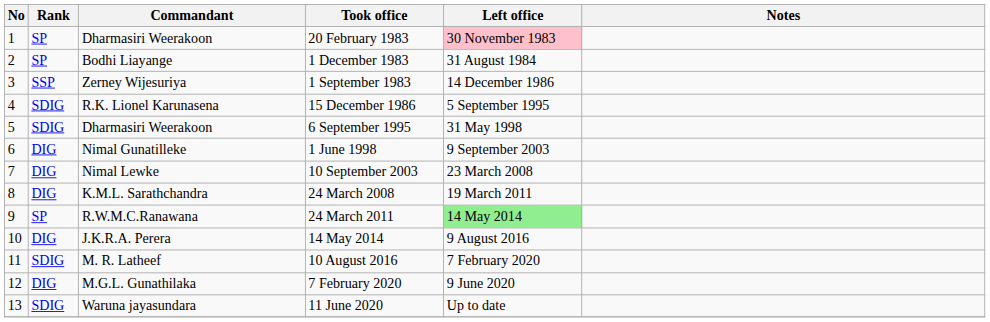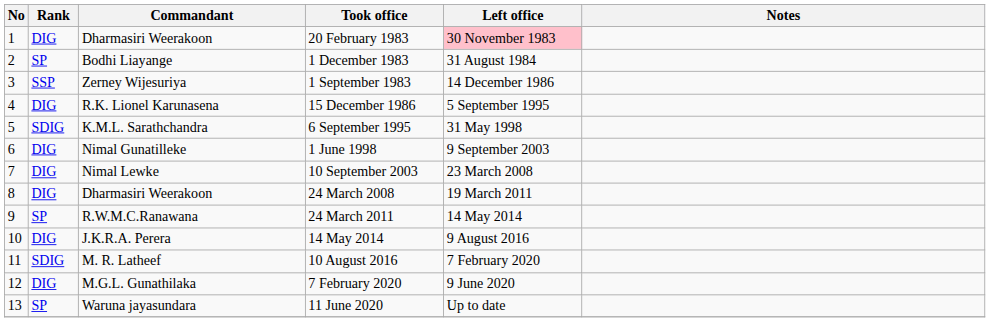 <table class="wikitable " border="1" style="border-collapse: collapse;">
 <tr bgcolor=lavender>
 <th>No</th>
 <th width=50px>Rank</th>
 <th width=250px>Commandant</th>
 <th width=150px>Took office</th>
 <th width=150px>Left office</th>
 <th width= 450px>Notes</th>
 </tr>
 <tr>
 <td>1</td>
-<td><a href='#'>SP</a></td>
+<td><a href='#'>DIG</a></td>
 <td>Dharmasiri Weerakoon</td>
 <td>20 February 1983</td>
 <td style="background: pink;">30 November 1983</td>
 <td></td>
 </tr>
 <tr>
 <td>2</td>
 <td><a href='#'>SP</a></td>
 <td>Bodhi Liayange</td>
 <td>1 December 1983</td>
 <td>31 August 1984</td>
 <td></td>
 </tr>
 <tr>
 <td>3</td>
 <td><a href='#'>SSP</a></td>
 <td>Zerney Wijesuriya</td>
 <td>1 September 1983</td>
 <td>14 December 1986</td>
 <td></td>
 </tr>
 <tr>
 <td>4</td>
-<td><a href='#'>SDIG</a></td>
+<td><a href='#'>DIG</a></td>
 <td>R.K. Lionel Karunasena</td>
 <td>15 December 1986</td>
 <td>5 September 1995</td>
 <td></td>
 </tr>
 <tr>
 <td>5</td>
 <td><a href='#'>SDIG</a></td>
-<td>Dharmasiri Weerakoon</td>
+<td>K.M.L. Sarathchandra</td>
 <td>6 September 1995</td>
 <td>31 May 1998</td>
 <td></td>
 </tr>
 <tr>
 <td>6</td>
 <td><a href='#'>DIG</a></td>
 <td>Nimal Gunatilleke</td>
 <td>1 June 1998</td>
 <td>9 September 2003</td>
 <td></td>
 </tr>
 <tr>
 <td>7</td>
 <td><a href='#'>DIG</a></td>
 <td>Nimal Lewke</td>
 <td>10 September 2003</td>
 <td>23 March 2008</td>
 <td></td>
 </tr>
 <tr>
 <td>8</td>
 <td><a href='#'>DIG</a></td>
-<td>K.M.L. Sarathchandra</td>
+<td>Dharmasiri Weerakoon</td>
 <td>24 March 2008</td>
 <td>19 March 2011</td>
 <td></td>
 </tr>
 <tr>
 <td>9</td>
 <td><a href='#'>SP</a></td>
 <td>R.W.M.C.Ranawana</td>
 <td>24 March 2011</td>
-<td style="background: lightgreen;">14 May 2014</td>
+<td>14 May 2014</td>
 <td></td>
 </tr>
 <tr>
 <td>10</td>
 <td><a href='#'>DIG</a></td>
 <td>J.K.R.A. Perera</td>
 <td>14 May 2014</td>
 <td>9 August 2016</td>
 <td></td>
 </tr>
 <tr>
 <td>11</td>
 <td><a href='#'>SDIG</a></td>
 <td>M. R. Latheef</td>
 <td>10 August 2016</td>
 <td>7 February 2020</td>
 <td></td>
 </tr>
 <tr>
 <td>12</td>
 <td><a href='#'>DIG</a></td>
 <td>M.G.L. Gunathilaka</td>
 <td>7 February 2020</td>
 <td>9 June 2020</td>
 <td></td>
 </tr>
 <tr>
 <td>13</td>
-<td><a href='#'>SDIG</a></td>
+<td><a href='#'>SP</a></td>
 <td>Waruna jayasundara</td>
 <td>11 June 2020</td>
 <td>Up to date</td>
 <td></td>
 </tr>
 <tr>
 </tr>
 </table>
